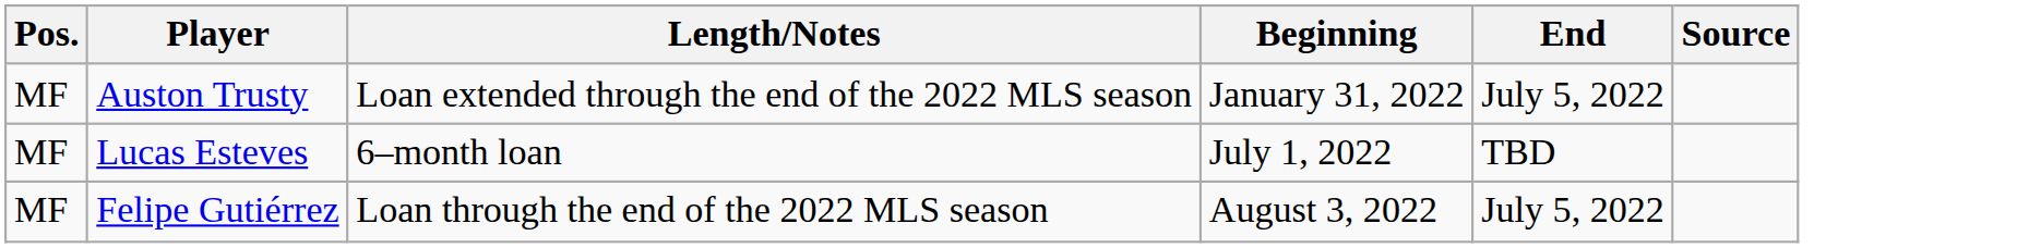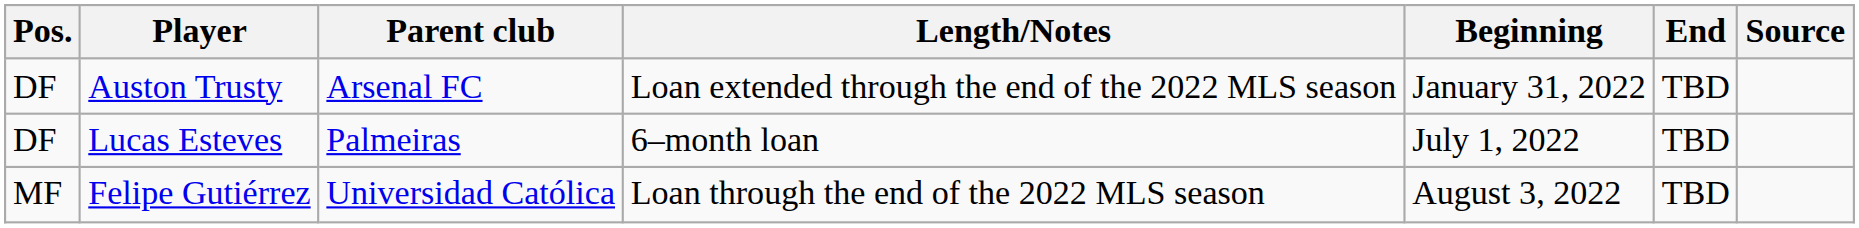 <table class="wikitable sortable" style="text-align: left">
 <tr>
 <th><strong>Pos.</strong></th>
 <th><strong>Player</strong></th>
+<th><strong>Parent club</strong></th>
 <th><strong>Length/Notes</strong></th>
 <th><strong>Beginning</strong></th>
 <th><strong>End</strong></th>
 <th><strong>Source</strong></th>
 </tr>
 <tr>
-<td>MF</td>
+<td>DF</td>
 <td> <a href='#'>Auston Trusty</a></td>
+<td> <a href='#'>Arsenal FC</a></td>
 <td>Loan extended through the end of the 2022 MLS season</td>
 <td>January 31, 2022</td>
-<td>July 5, 2022</td>
+<td>TBD</td>
 <td></td>
 </tr>
 <tr>
-<td>MF</td>
+<td>DF</td>
 <td> <a href='#'>Lucas Esteves</a></td>
+<td> <a href='#'>Palmeiras</a></td>
 <td>6–month loan</td>
 <td>July 1, 2022</td>
 <td>TBD</td>
 <td></td>
 </tr>
 <tr>
 <td>MF</td>
 <td> <a href='#'>Felipe Gutiérrez</a></td>
+<td> <a href='#'>Universidad Católica</a></td>
 <td>Loan through the end of the 2022 MLS season</td>
 <td>August 3, 2022</td>
-<td>July 5, 2022</td>
+<td>TBD</td>
 <td></td>
 </tr>
 </table>
